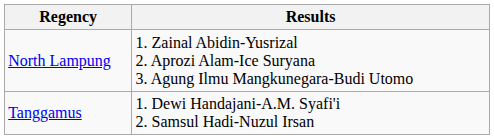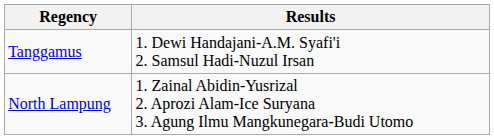 <table class="wikitable sortable" style="text-align: center;">
 <tr style="text-align: center;">
 <th style="width: 120px;">Regency</th>
 <th style="width: 350px;">Results</th>
 </tr>
 <tr>
+<td style="text-align: left;"><a href='#'>Tanggamus</a></td>
+<td style="text-align: left;">1. Dewi Handajani-A.M. Syafi'i<br>2. Samsul Hadi-Nuzul Irsan</td>
+</tr>
+<tr>
 <td style="text-align: left;"><a href='#'>North Lampung</a></td>
 <td style="text-align: left;">1. Zainal Abidin-Yusrizal<br>2. Aprozi Alam-Ice Suryana<br>3. Agung Ilmu Mangkunegara-Budi Utomo</td>
 </tr>
-<tr>
-<td style="text-align: left;"><a href='#'>Tanggamus</a></td>
-<td style="text-align: left;">1. Dewi Handajani-A.M. Syafi'i<br>2. Samsul Hadi-Nuzul Irsan</td>
-</tr>
 </table>
